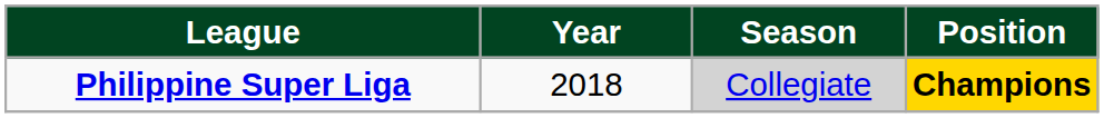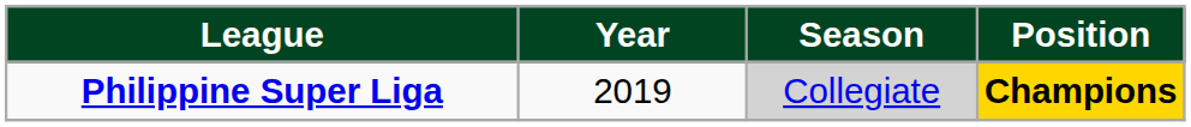 <table class="wikitable" style="text-align:center; font-size:10pt;">
 <tr style="background: #014421; font-weight:bold;">
 <td style="width:14em;color:#FFFFFF">League</td>
 <td style="width:6em;color:#FFFFFF">Year</td>
 <td style="width:6em;color:#FFFFFF">Season</td>
 <td style="width:4em;color:#FFFFFF">Position</td>
 </tr>
 <tr>
 <td><strong><a href='#'>Philippine Super Liga</a></strong></td>
-<td>2018</td>
+<td>2019</td>
 <td align="center" style="background: lightgrey;"><a href='#'>Collegiate</a></td>
 <td bgcolor="gold"><strong>Champions</strong></td>
 </tr>
 <tr>
 </tr>
 </table>
